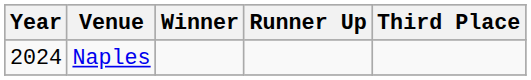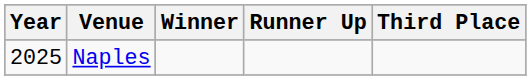 <table class="wikitable" border="1">
 <tr>
 <th>Year</th>
 <th>Venue</th>
 <th>Winner</th>
 <th>Runner Up</th>
 <th>Third Place</th>
 </tr>
 <tr>
-<td>2024</td>
+<td>2025</td>
 <td> <a href='#'>Naples</a></td>
 <td></td>
 <td></td>
 <td></td>
 </tr>
 </table>
